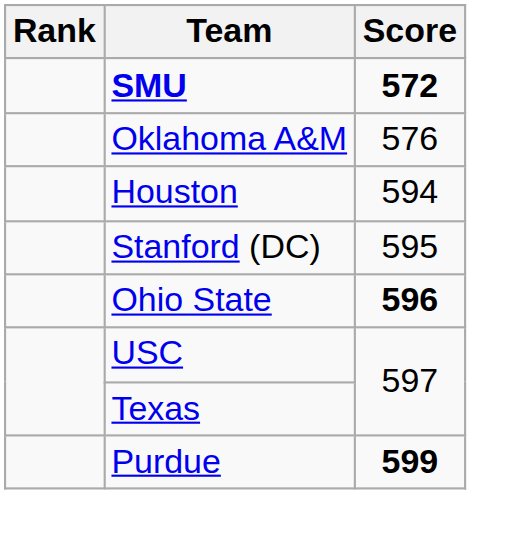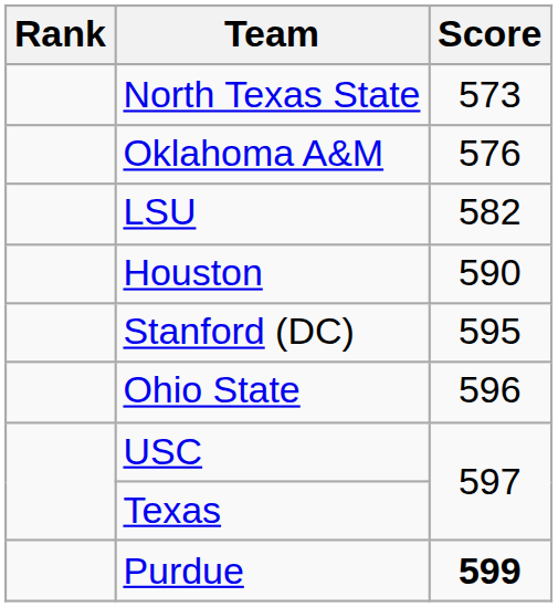 <table class="wikitable sortable" style="text-align:center">
 <tr>
 <th dat-sort-type=number>Rank</th>
 <th>Team</th>
 <th>Score</th>
 </tr>
 <tr>
 <td></td>
-<td align=left><strong><a href='#'>SMU</a> </strong></td>
-<td><strong>572</strong></td>
+<td align=left><a href='#'>North Texas State</a></td>
+<td>573</td>
 </tr>
 <tr>
 <td></td>
 <td align=left><a href='#'>Oklahoma A&M</a></td>
 <td>576</td>
 </tr>
 <tr>
 <td></td>
+<td align=left><a href='#'>LSU</a></td>
+<td>582</td>
+</tr>
+<tr>
+<td></td>
 <td align=left><a href='#'>Houston</a></td>
-<td>594</td>
+<td>590</td>
 </tr>
 <tr>
 <td></td>
 <td align=left><a href='#'>Stanford</a> (DC)</td>
 <td>595</td>
 </tr>
 <tr>
 <td></td>
 <td align=left><a href='#'>Ohio State</a></td>
-<td><strong>596</strong></td>
+<td>596</td>
 </tr>
 <tr>
 <td rowspan=2></td>
 <td align=left><a href='#'>USC</a></td>
 <td rowspan=2>597</td>
 </tr>
 <tr>
 <td align=left><a href='#'>Texas</a></td>
 </tr>
 <tr>
 <td></td>
 <td align=left><a href='#'>Purdue</a></td>
 <td><strong>599</strong></td>
 </tr>
 </table>
